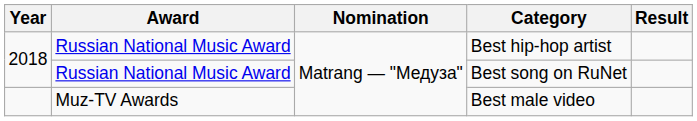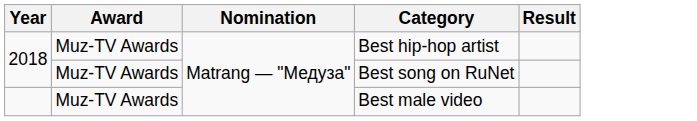 <table class="wikitable">
 <tr>
 <th>Year</th>
 <th>Award</th>
 <th>Nomination</th>
 <th>Category</th>
 <th>Result</th>
 </tr>
 <tr>
 <td rowspan="2" align="center">2018</td>
-<td><a href='#'>Russian National Music Award</a></td>
+<td>Muz-TV Awards</td>
 <td rowspan="3">Matrang — "Медуза"</td>
 <td>Best hip-hop artist</td>
 <td></td>
 </tr>
 <tr>
-<td><a href='#'>Russian National Music Award</a></td>
+<td>Muz-TV Awards</td>
 <td>Best song on RuNet</td>
 <td></td>
 </tr>
 <tr>
 <td></td>
 <td>Muz-TV Awards</td>
 <td>Best male video</td>
 <td></td>
 </tr>
 </table>
